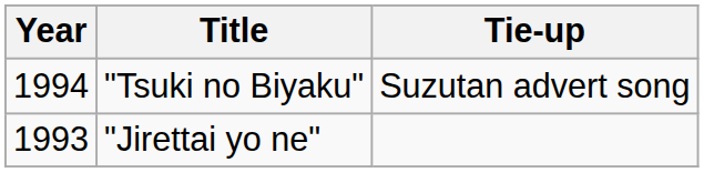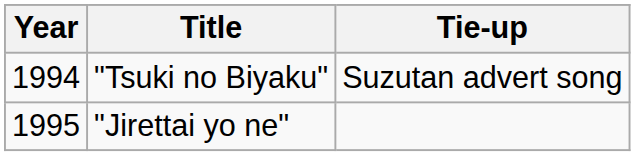 <table class="wikitable">
 <tr>
 <th>Year</th>
 <th>Title</th>
 <th>Tie-up</th>
 </tr>
 <tr>
 <td>1994</td>
 <td>"Tsuki no Biyaku"</td>
 <td>Suzutan advert song</td>
 </tr>
 <tr>
-<td>1993</td>
+<td>1995</td>
 <td>"Jirettai yo ne"</td>
 <td></td>
 </tr>
 </table>
